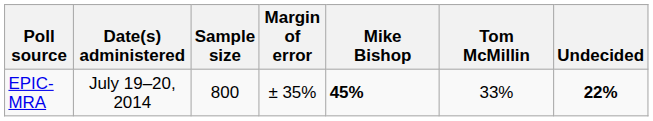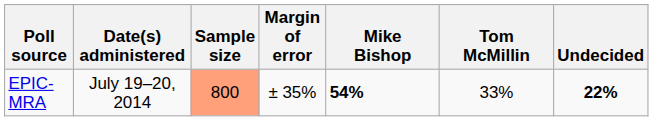 <table class="wikitable">
 <tr valign= bottom>
 <th>Poll source</th>
 <th>Date(s)<br>administered</th>
 <th>Sample<br>size</th>
 <th>Margin of<br>error</th>
 <th style="width:100px;">Mike<br>Bishop</th>
 <th style="width:100px;">Tom<br>McMillin</th>
 <th>Undecided</th>
 </tr>
 <tr>
 <td><a href='#'>EPIC-MRA</a></td>
 <td align=center>July 19–20, 2014</td>
-<td align=center>800</td>
+<td align=center style="background: lightsalmon;">800</td>
 <td align=center>± 35%</td>
-<td><strong>45%</strong></td>
+<td><strong>54%</strong></td>
 <td align=center>33%</td>
 <td align=center><strong>22%</strong></td>
 </tr>
 </table>
